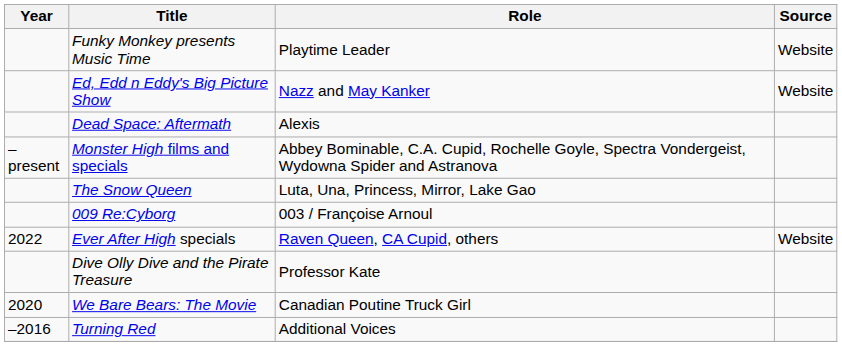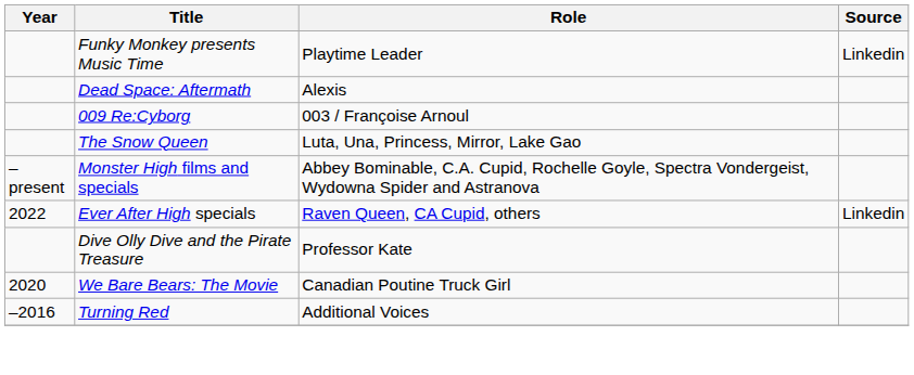 <table class="wikitable sortable plainrowheaders">
 <tr>
 <th>Year</th>
 <th>Title</th>
 <th>Role</th>
 <th class="unsortable">Source</th>
 </tr>
 <tr>
 <td></td>
 <td><em>Funky Monkey presents Music Time</em></td>
 <td>Playtime Leader</td>
-<td>Website</td>
-</tr>
-<tr>
-<td></td>
-<td><em><a href='#'>Ed, Edd n Eddy's Big Picture Show</a></em></td>
-<td><a href='#'>Nazz</a> and <a href='#'>May Kanker</a></td>
-<td>Website</td>
+<td>Linkedin</td>
 </tr>
 <tr>
 <td></td>
 <td><em><a href='#'>Dead Space: Aftermath</a></em></td>
 <td>Alexis</td>
+<td></td>
+</tr>
+<tr>
+<td></td>
+<td><em><a href='#'>009 Re:Cyborg</a></em></td>
+<td>003 / Françoise Arnoul</td>
+<td></td>
+</tr>
+<tr>
+<td></td>
+<td><em><a href='#'>The Snow Queen</a></em></td>
+<td>Luta, Una, Princess, Mirror, Lake Gao</td>
 <td></td>
 </tr>
 <tr>
 <td>–present</td>
 <td><a href='#'><em>Monster High</em> films and specials</a></td>
 <td>Abbey Bominable, C.A. Cupid, Rochelle Goyle, Spectra Vondergeist, Wydowna Spider and Astranova</td>
 <td></td>
 </tr>
 <tr>
-<td></td>
-<td><em><a href='#'>The Snow Queen</a></em></td>
-<td>Luta, Una, Princess, Mirror, Lake Gao</td>
-<td></td>
-</tr>
-<tr>
-<td></td>
-<td><em><a href='#'>009 Re:Cyborg</a></em></td>
-<td>003 / Françoise Arnoul</td>
-<td></td>
-</tr>
-<tr>
 <td>2022</td>
 <td><em><a href='#'>Ever After High</a></em> specials</td>
 <td><a href='#'>Raven Queen</a>, <a href='#'>CA Cupid</a>, others</td>
-<td>Website</td>
+<td>Linkedin</td>
 </tr>
 <tr>
 <td></td>
 <td><em>Dive Olly Dive and the Pirate Treasure</em></td>
 <td>Professor Kate</td>
 <td></td>
 </tr>
 <tr>
 <td>2020</td>
 <td><em><a href='#'>We Bare Bears: The Movie</a></em></td>
 <td>Canadian Poutine Truck Girl</td>
 <td></td>
 </tr>
 <tr>
 <td>–2016</td>
 <td><em><a href='#'>Turning Red</a></em></td>
 <td>Additional Voices</td>
 <td></td>
 </tr>
 <tr>
 </tr>
 </table>
